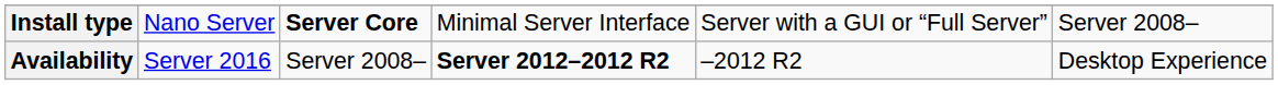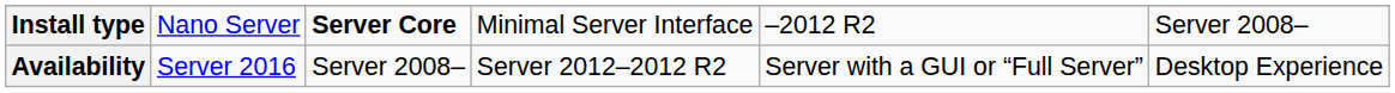 <table class="wikitable">
 <tr>
 </tr>
 <tr>
 <th scope="row">Install type</th>
 <td><a href='#'>Nano Server</a></td>
 <td><strong>Server Core</strong></td>
 <td>Minimal Server Interface</td>
-<td>Server with a GUI or “Full Server”</td>
+<td>–2012 R2</td>
 <td>Server 2008–</td>
 </tr>
 <tr>
 <th scope="row">Availability</th>
 <td><a href='#'>Server 2016</a></td>
 <td>Server 2008–</td>
-<td><strong>Server 2012–2012 R2</strong></td>
-<td>–2012 R2</td>
+<td>Server 2012–2012 R2</td>
+<td>Server with a GUI or “Full Server”</td>
 <td>Desktop Experience</td>
 </tr>
 </table>
